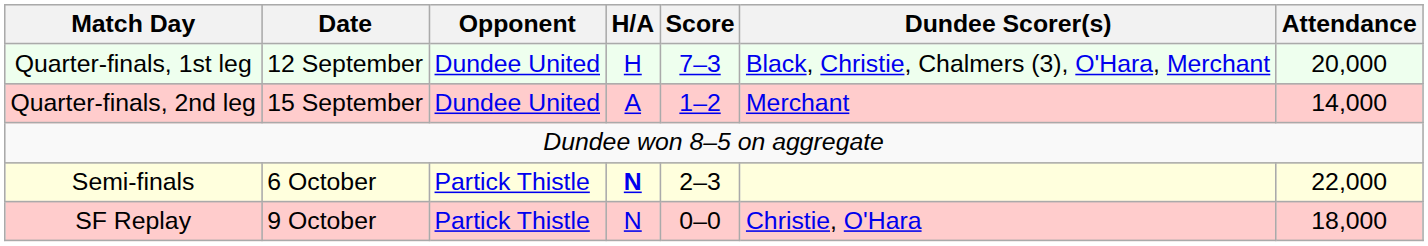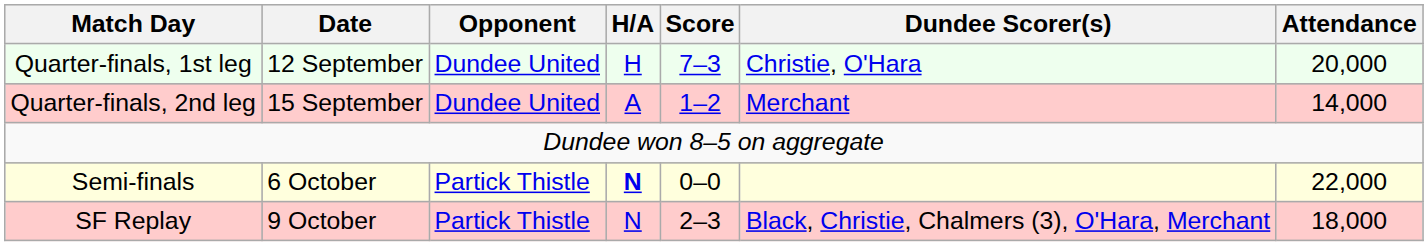 <table class="wikitable" style="text-align:center">
 <tr>
 <th>Match Day</th>
 <th>Date</th>
 <th>Opponent</th>
 <th>H/A</th>
 <th>Score</th>
 <th>Dundee Scorer(s)</th>
 <th>Attendance</th>
 </tr>
 <tr bgcolor="#EEFFEE">
 <td>Quarter-finals, 1st leg</td>
 <td align="left">12 September</td>
 <td align="left"><a href='#'>Dundee United</a></td>
 <td><a href='#'>H</a></td>
 <td><a href='#'>7–3</a></td>
-<td align="left"><a href='#'>Black</a>, <a href='#'>Christie</a>, Chalmers (3), <a href='#'>O'Hara</a>, <a href='#'>Merchant</a></td>
+<td align="left"><a href='#'>Christie</a>, <a href='#'>O'Hara</a></td>
 <td>20,000</td>
 </tr>
 <tr bgcolor="#FFCCCC">
 <td>Quarter-finals, 2nd leg</td>
 <td align="left">15 September</td>
 <td align="left"><a href='#'>Dundee United</a></td>
 <td><a href='#'>A</a></td>
 <td><a href='#'>1–2</a></td>
 <td align="left"><a href='#'>Merchant</a></td>
 <td>14,000</td>
 </tr>
 <tr>
 <td colspan="7"><em>Dundee won 8–5 on aggregate</em></td>
 </tr>
 <tr bgcolor="#FFFFDD">
 <td>Semi-finals</td>
 <td align="left">6 October</td>
 <td align="left"><a href='#'>Partick Thistle</a></td>
 <td><strong><a href='#'>N</a></strong></td>
-<td>2–3</td>
+<td>0–0</td>
 <td align="left"></td>
 <td>22,000</td>
 </tr>
 <tr bgcolor="#FFCCCC">
 <td>SF Replay</td>
 <td align="left">9 October</td>
 <td align="left"><a href='#'>Partick Thistle</a></td>
 <td><a href='#'>N</a></td>
-<td>0–0</td>
-<td align="left"><a href='#'>Christie</a>, <a href='#'>O'Hara</a></td>
+<td>2–3</td>
+<td align="left"><a href='#'>Black</a>, <a href='#'>Christie</a>, Chalmers (3), <a href='#'>O'Hara</a>, <a href='#'>Merchant</a></td>
 <td>18,000</td>
 </tr>
 </table>
